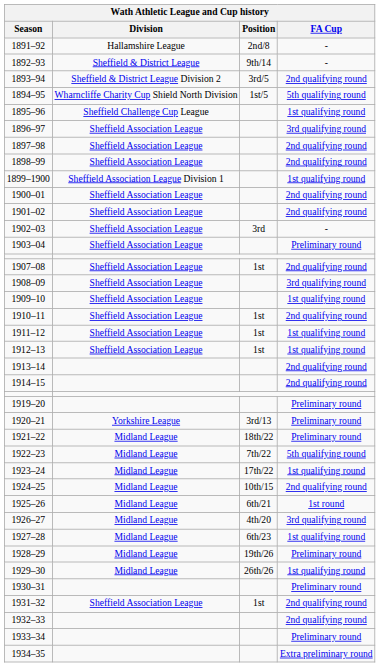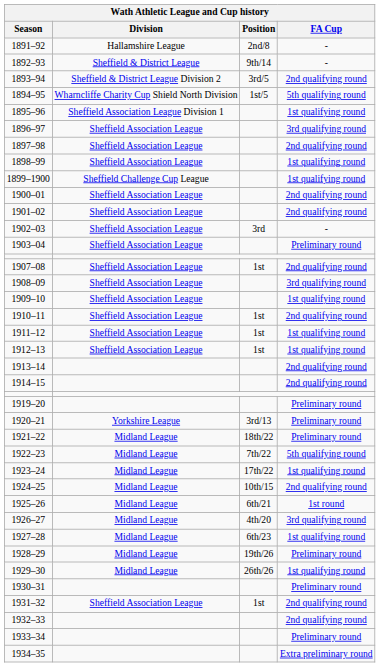 <table class="wikitable collapsible " style="font-size:75%; text-align:center;">
 <tr>
 <th colspan="6"><strong>Wath Athletic League and Cup history</strong></th>
 </tr>
 <tr>
 <th>Season</th>
 <th>Division</th>
 <th>Position</th>
 <th><a href='#'>FA Cup</a></th>
 </tr>
 <tr>
 <td>1891–92</td>
 <td>Hallamshire League</td>
 <td>2nd/8</td>
 <td>-</td>
 </tr>
 <tr>
 <td>1892–93</td>
 <td><a href='#'>Sheffield & District League</a></td>
 <td>9th/14</td>
 <td>-</td>
 </tr>
 <tr>
 <td>1893–94</td>
 <td><a href='#'>Sheffield & District League</a> Division 2</td>
 <td>3rd/5</td>
 <td><a href='#'>2nd qualifying round</a></td>
 </tr>
 <tr>
 <td>1894–95</td>
 <td><a href='#'>Wharncliffe Charity Cup</a> Shield North Division</td>
 <td>1st/5</td>
 <td><a href='#'>5th qualifying round</a></td>
 </tr>
 <tr>
 <td>1895–96</td>
-<td><a href='#'>Sheffield Challenge Cup</a> League</td>
+<td><a href='#'>Sheffield Association League</a> Division 1</td>
 <td></td>
 <td><a href='#'>1st qualifying round</a></td>
 </tr>
 <tr>
 <td>1896–97</td>
 <td><a href='#'>Sheffield Association League</a></td>
 <td></td>
 <td><a href='#'>3rd qualifying round</a></td>
 </tr>
 <tr>
 <td>1897–98</td>
 <td><a href='#'>Sheffield Association League</a></td>
 <td></td>
 <td><a href='#'>2nd qualifying round</a></td>
 </tr>
 <tr>
 <td>1898–99</td>
 <td><a href='#'>Sheffield Association League</a></td>
 <td></td>
-<td><a href='#'>2nd qualifying round</a></td>
+<td><a href='#'>1st qualifying round</a></td>
 </tr>
 <tr>
 <td>1899–1900</td>
-<td><a href='#'>Sheffield Association League</a> Division 1</td>
+<td><a href='#'>Sheffield Challenge Cup</a> League</td>
 <td></td>
 <td><a href='#'>1st qualifying round</a></td>
 </tr>
 <tr>
 <td>1900–01</td>
 <td><a href='#'>Sheffield Association League</a></td>
 <td></td>
 <td><a href='#'>2nd qualifying round</a></td>
 </tr>
 <tr>
 <td>1901–02</td>
 <td><a href='#'>Sheffield Association League</a></td>
 <td></td>
 <td><a href='#'>2nd qualifying round</a></td>
 </tr>
 <tr>
 <td>1902–03</td>
 <td><a href='#'>Sheffield Association League</a></td>
 <td>3rd</td>
 <td>-</td>
 </tr>
 <tr>
 <td>1903–04</td>
 <td><a href='#'>Sheffield Association League</a></td>
 <td></td>
 <td><a href='#'>Preliminary round</a></td>
 </tr>
 <tr>
 <td></td>
 </tr>
 <tr>
 <td>1907–08</td>
 <td><a href='#'>Sheffield Association League</a></td>
 <td>1st</td>
 <td><a href='#'>2nd qualifying round</a></td>
 </tr>
 <tr>
 <td>1908–09</td>
 <td><a href='#'>Sheffield Association League</a></td>
 <td></td>
 <td><a href='#'>3rd qualifying round</a></td>
 </tr>
 <tr>
 <td>1909–10</td>
 <td><a href='#'>Sheffield Association League</a></td>
 <td></td>
 <td><a href='#'>1st qualifying round</a></td>
 </tr>
 <tr>
 <td>1910–11</td>
 <td><a href='#'>Sheffield Association League</a></td>
 <td>1st</td>
 <td><a href='#'>2nd qualifying round</a></td>
 </tr>
 <tr>
 <td>1911–12</td>
 <td><a href='#'>Sheffield Association League</a></td>
 <td>1st</td>
 <td><a href='#'>1st qualifying round</a></td>
 </tr>
 <tr>
 <td>1912–13</td>
 <td><a href='#'>Sheffield Association League</a></td>
 <td>1st</td>
 <td><a href='#'>1st qualifying round</a></td>
 </tr>
 <tr>
 <td>1913–14</td>
 <td></td>
 <td></td>
 <td><a href='#'>2nd qualifying round</a></td>
 </tr>
 <tr>
 <td>1914–15</td>
 <td></td>
 <td></td>
 <td><a href='#'>2nd qualifying round</a></td>
 </tr>
 <tr>
 <td></td>
 </tr>
 <tr>
 <td>1919–20</td>
 <td></td>
 <td></td>
 <td><a href='#'>Preliminary round</a></td>
 </tr>
 <tr>
 <td>1920–21</td>
 <td><a href='#'>Yorkshire League</a></td>
 <td>3rd/13</td>
 <td><a href='#'>Preliminary round</a></td>
 </tr>
 <tr>
 <td>1921–22</td>
 <td><a href='#'>Midland League</a></td>
 <td>18th/22</td>
 <td><a href='#'>Preliminary round</a></td>
 </tr>
 <tr>
 <td>1922–23</td>
 <td><a href='#'>Midland League</a></td>
 <td>7th/22</td>
 <td><a href='#'>5th qualifying round</a></td>
 </tr>
 <tr>
 <td>1923–24</td>
 <td><a href='#'>Midland League</a></td>
 <td>17th/22</td>
 <td><a href='#'>1st qualifying round</a></td>
 </tr>
 <tr>
 <td>1924–25</td>
 <td><a href='#'>Midland League</a></td>
 <td>10th/15</td>
 <td><a href='#'>2nd qualifying round</a></td>
 </tr>
 <tr>
 <td>1925–26</td>
 <td><a href='#'>Midland League</a></td>
 <td>6th/21</td>
 <td><a href='#'>1st round</a></td>
 </tr>
 <tr>
 <td>1926–27</td>
 <td><a href='#'>Midland League</a></td>
 <td>4th/20</td>
 <td><a href='#'>3rd qualifying round</a></td>
 </tr>
 <tr>
 <td>1927–28</td>
 <td><a href='#'>Midland League</a></td>
 <td>6th/23</td>
 <td><a href='#'>1st qualifying round</a></td>
 </tr>
 <tr>
 <td>1928–29</td>
 <td><a href='#'>Midland League</a></td>
 <td>19th/26</td>
 <td><a href='#'>Preliminary round</a></td>
 </tr>
 <tr>
 <td>1929–30</td>
 <td><a href='#'>Midland League</a></td>
 <td>26th/26</td>
 <td><a href='#'>1st qualifying round</a></td>
 </tr>
 <tr>
 <td>1930–31</td>
 <td></td>
 <td></td>
 <td><a href='#'>Preliminary round</a></td>
 </tr>
 <tr>
 <td>1931–32</td>
 <td><a href='#'>Sheffield Association League</a></td>
 <td>1st</td>
 <td><a href='#'>2nd qualifying round</a></td>
 </tr>
 <tr>
 <td>1932–33</td>
 <td></td>
 <td></td>
 <td><a href='#'>2nd qualifying round</a></td>
 </tr>
 <tr>
 <td>1933–34</td>
 <td></td>
 <td></td>
 <td><a href='#'>Preliminary round</a></td>
 </tr>
 <tr>
 <td>1934–35</td>
 <td></td>
 <td></td>
 <td><a href='#'>Extra preliminary round</a></td>
 </tr>
 </table>
